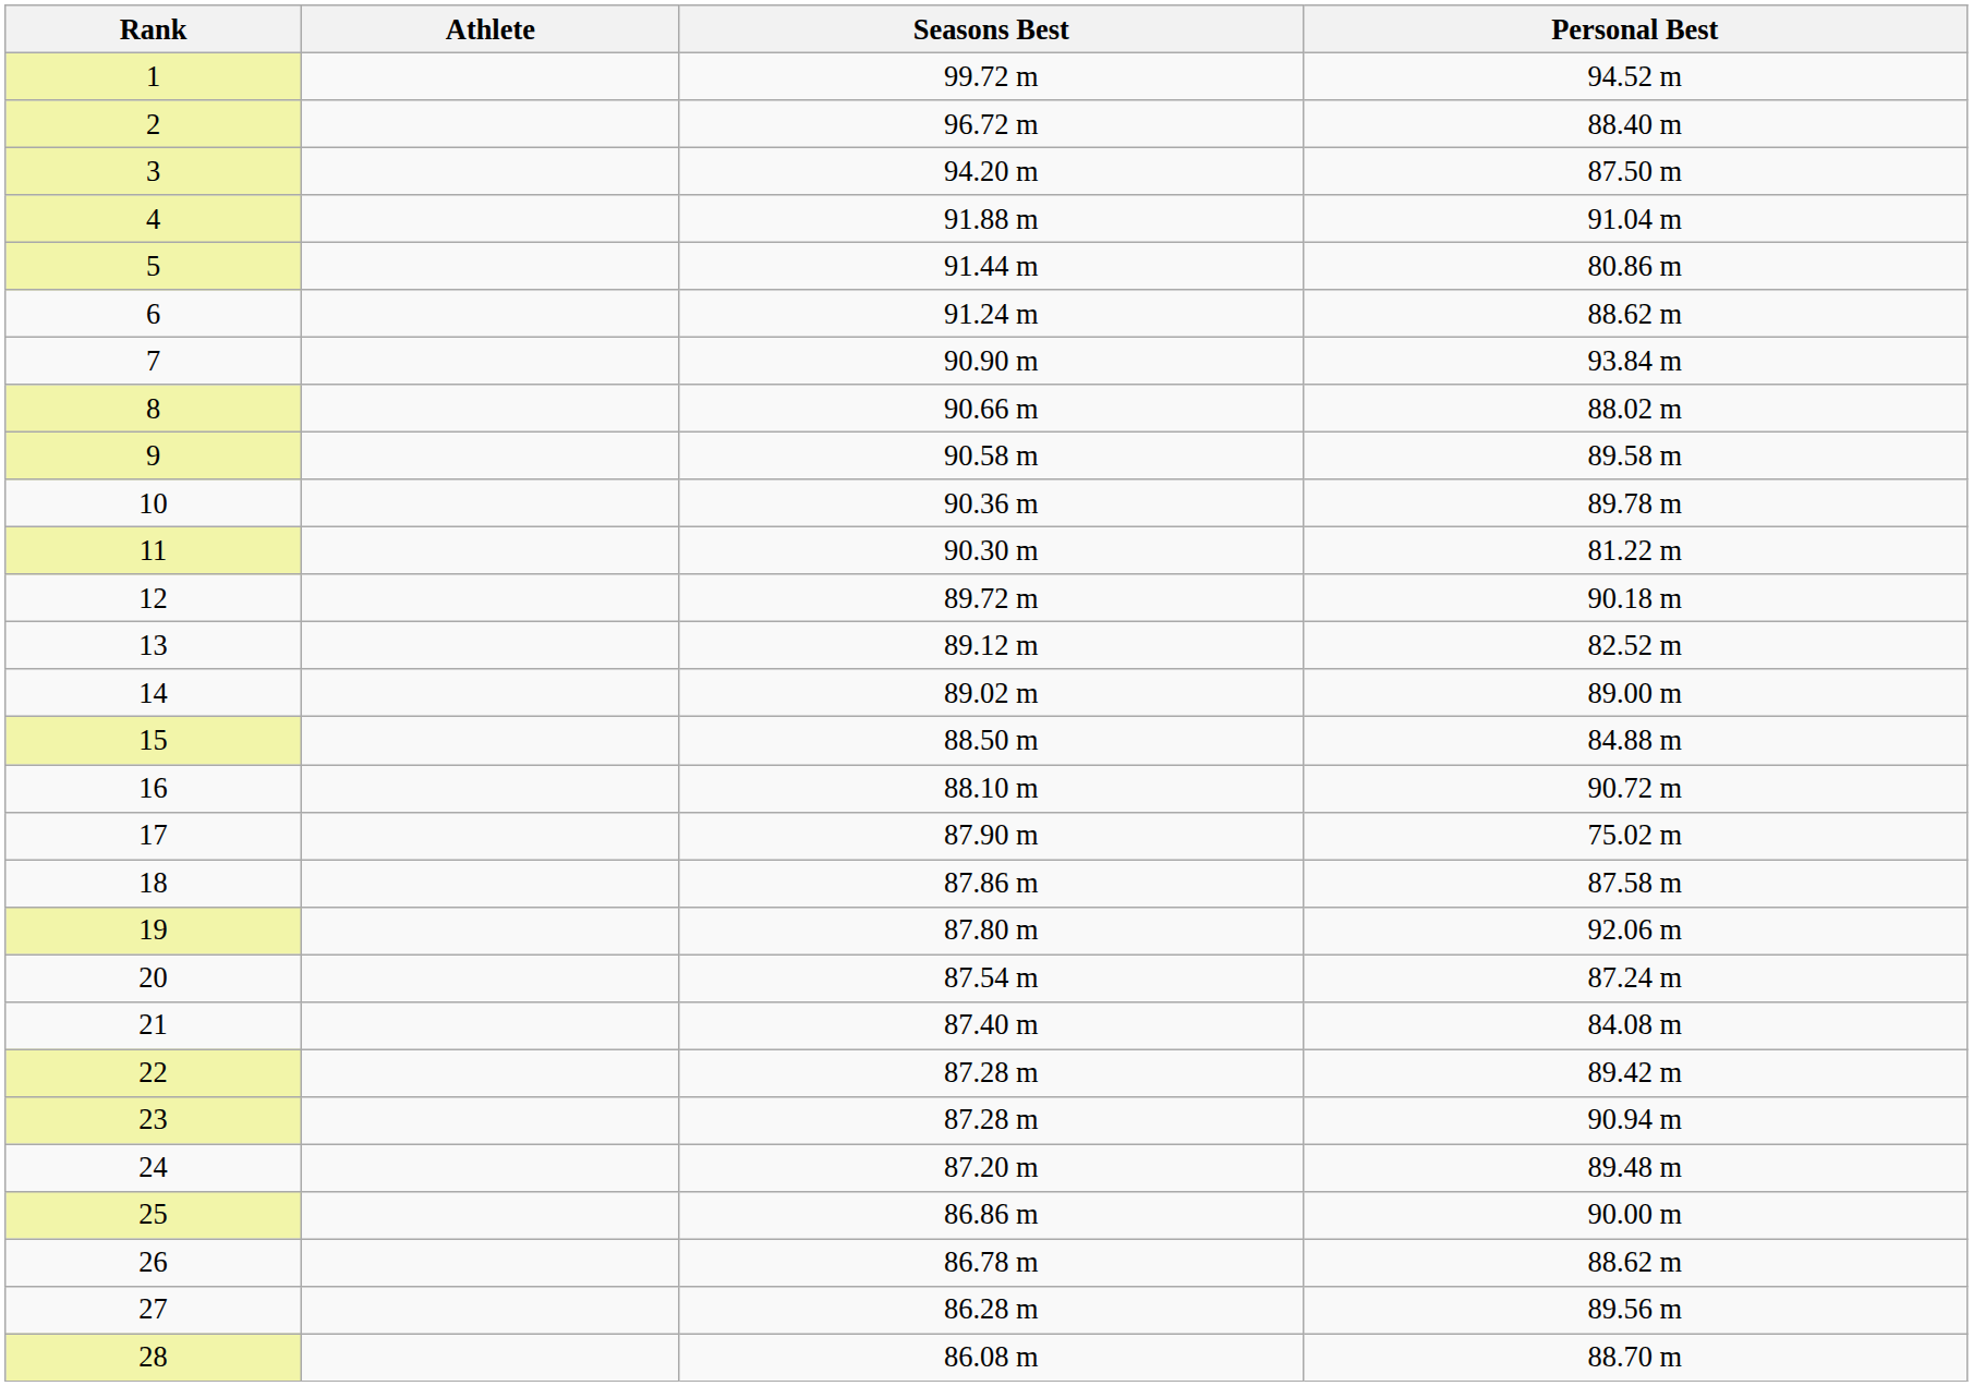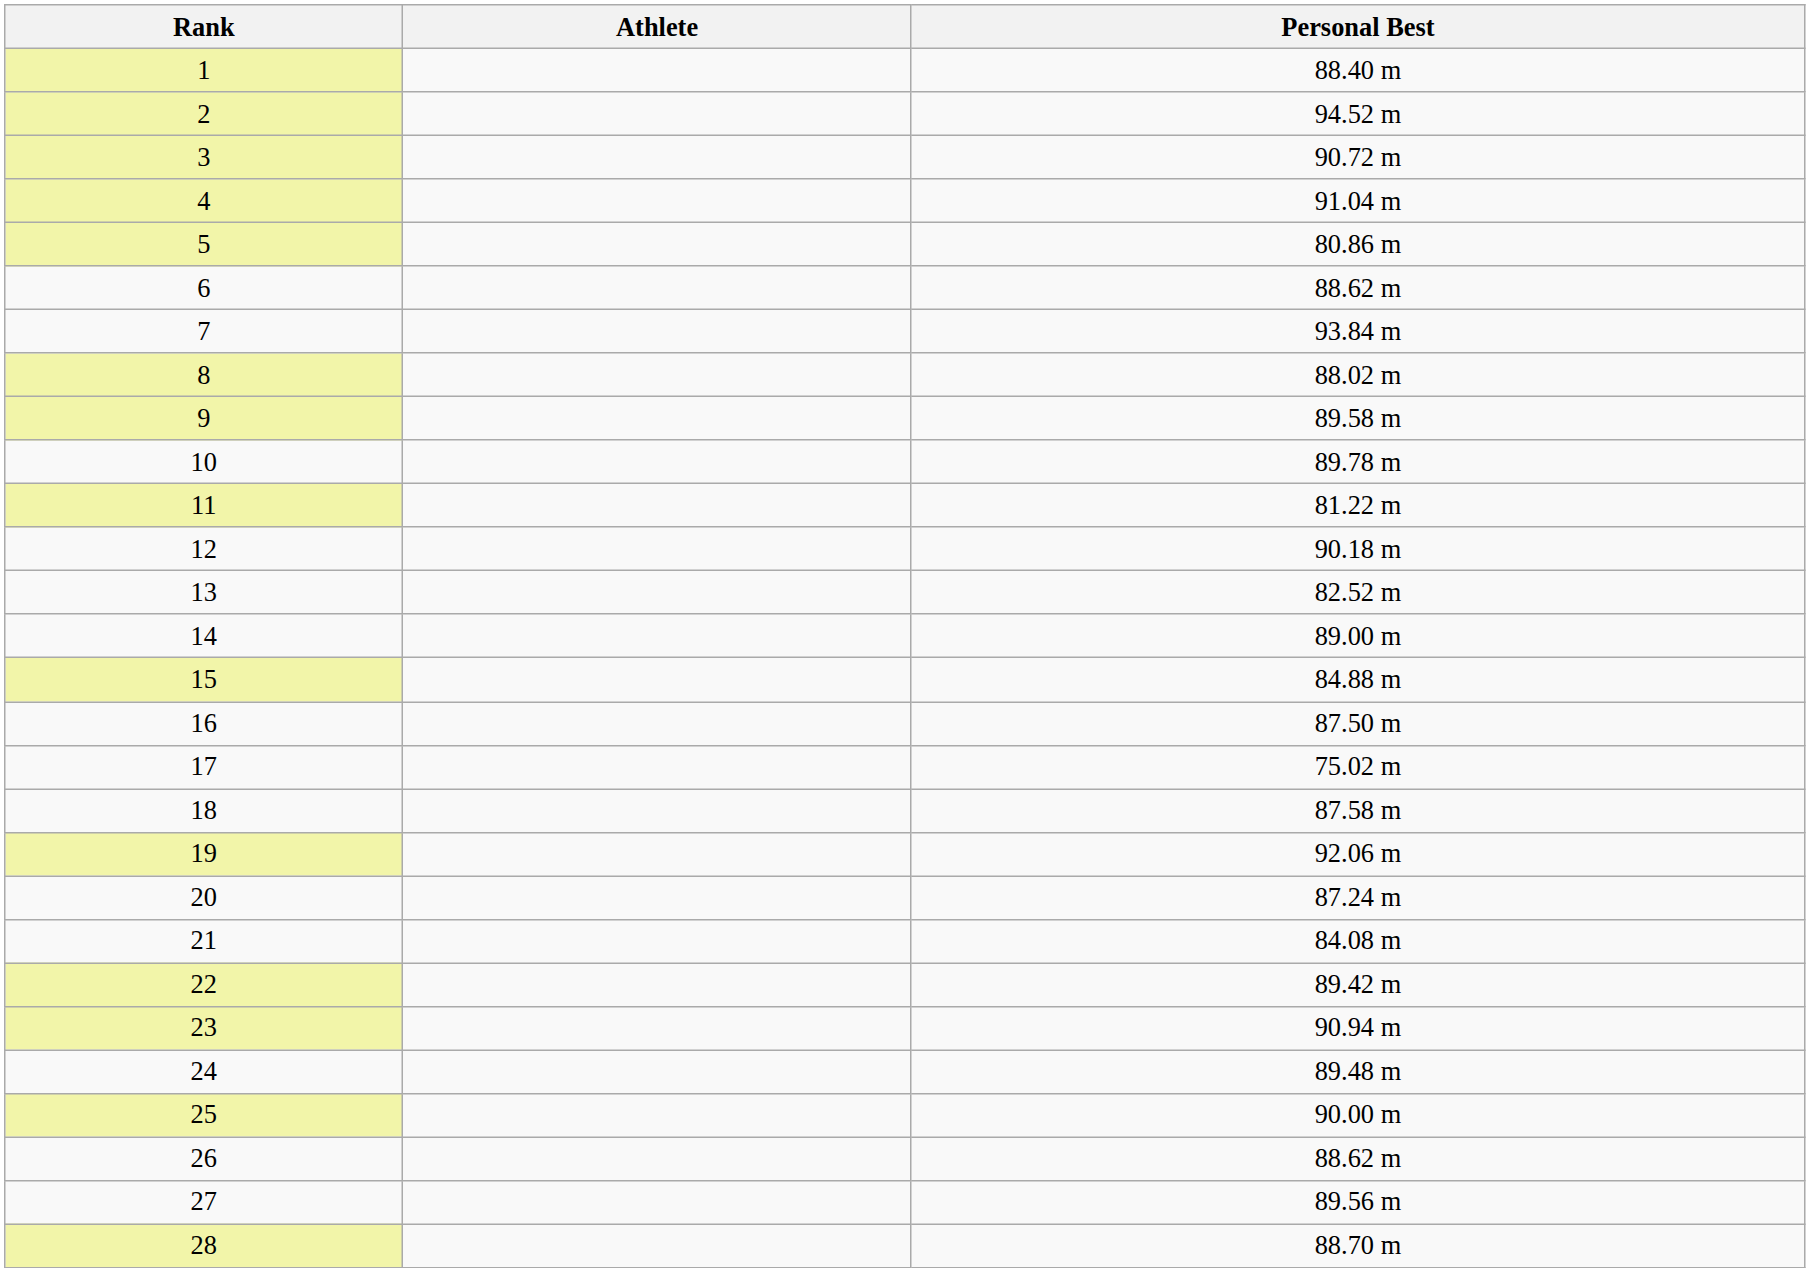 <table class="wikitable" style=" text-align:center; font-size:110%;" width="95%">
 <tr>
 <th>Rank</th>
 <th>Athlete</th>
-<th>Seasons Best</th>
 <th>Personal Best</th>
 </tr>
 <tr>
 <td bgcolor=#F2F5A9>1</td>
 <td align=left></td>
-<td>99.72 m</td>
-<td>94.52 m</td>
+<td>88.40 m</td>
 </tr>
 <tr>
 <td bgcolor=#F2F5A9>2</td>
 <td align=left></td>
-<td>96.72 m</td>
-<td>88.40 m</td>
+<td>94.52 m</td>
 </tr>
 <tr>
 <td bgcolor=#F2F5A9>3</td>
 <td align=left></td>
-<td>94.20 m</td>
-<td>87.50 m</td>
+<td>90.72 m</td>
 </tr>
 <tr>
 <td bgcolor=#F2F5A9>4</td>
 <td align=left></td>
-<td>91.88 m</td>
 <td>91.04 m</td>
 </tr>
 <tr>
 <td bgcolor=#F2F5A9>5</td>
 <td align=left></td>
-<td>91.44 m</td>
 <td>80.86 m</td>
 </tr>
 <tr>
 <td>6</td>
 <td align=left></td>
-<td>91.24 m</td>
 <td>88.62 m</td>
 </tr>
 <tr>
 <td>7</td>
 <td align=left></td>
-<td>90.90 m</td>
 <td>93.84 m</td>
 </tr>
 <tr>
 <td bgcolor=#F2F5A9>8</td>
 <td align=left></td>
-<td>90.66 m</td>
 <td>88.02 m</td>
 </tr>
 <tr>
 <td bgcolor=#F2F5A9>9</td>
 <td align=left></td>
-<td>90.58 m</td>
 <td>89.58 m</td>
 </tr>
 <tr>
 <td>10</td>
 <td align=left></td>
-<td>90.36 m</td>
 <td>89.78 m</td>
 </tr>
 <tr>
 <td bgcolor=#F2F5A9>11</td>
 <td align=left></td>
-<td>90.30 m</td>
 <td>81.22 m</td>
 </tr>
 <tr>
 <td>12</td>
 <td align=left></td>
-<td>89.72 m</td>
 <td>90.18 m</td>
 </tr>
 <tr>
 <td>13</td>
 <td align=left></td>
-<td>89.12 m</td>
 <td>82.52 m</td>
 </tr>
 <tr>
 <td>14</td>
 <td align=left></td>
-<td>89.02 m</td>
 <td>89.00 m</td>
 </tr>
 <tr>
 <td bgcolor=#F2F5A9>15</td>
 <td align=left></td>
-<td>88.50 m</td>
 <td>84.88 m</td>
 </tr>
 <tr>
 <td>16</td>
 <td align=left></td>
-<td>88.10 m</td>
-<td>90.72 m</td>
+<td>87.50 m</td>
 </tr>
 <tr>
 <td>17</td>
 <td align=left></td>
-<td>87.90 m</td>
 <td>75.02 m</td>
 </tr>
 <tr>
 <td>18</td>
 <td align=left></td>
-<td>87.86 m</td>
 <td>87.58 m</td>
 </tr>
 <tr>
 <td bgcolor=#F2F5A9>19</td>
 <td align=left></td>
-<td>87.80  m</td>
 <td>92.06 m</td>
 </tr>
 <tr>
 <td>20</td>
 <td align=left></td>
-<td>87.54  m</td>
 <td>87.24 m</td>
 </tr>
 <tr>
 <td>21</td>
 <td align=left></td>
-<td>87.40  m</td>
 <td>84.08 m</td>
 </tr>
 <tr>
 <td bgcolor=#F2F5A9>22</td>
 <td align=left></td>
-<td>87.28  m</td>
 <td>89.42 m</td>
 </tr>
 <tr>
 <td bgcolor=#F2F5A9>23</td>
 <td align=left></td>
-<td>87.28  m</td>
 <td>90.94 m</td>
 </tr>
 <tr>
 <td>24</td>
 <td align=left></td>
-<td>87.20 m</td>
 <td>89.48 m</td>
 </tr>
 <tr>
 <td bgcolor=#F2F5A9>25</td>
 <td align=left></td>
-<td>86.86 m</td>
 <td>90.00 m</td>
 </tr>
 <tr>
 <td>26</td>
 <td align=left></td>
-<td>86.78 m</td>
 <td>88.62 m</td>
 </tr>
 <tr>
 <td>27</td>
 <td align=left></td>
-<td>86.28 m</td>
 <td>89.56 m</td>
 </tr>
 <tr>
 <td bgcolor=#F2F5A9>28</td>
 <td align=left></td>
-<td>86.08 m</td>
 <td>88.70 m</td>
 </tr>
 </table>
